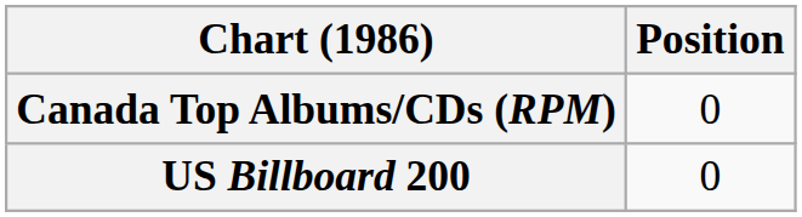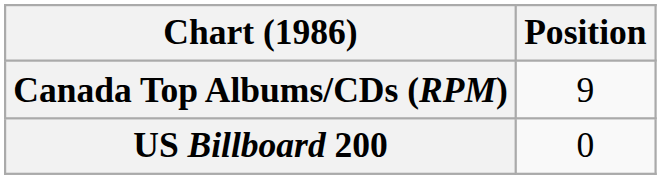 <table class="wikitable plainrowheaders" style="text-align:center">
 <tr>
 <th scope="col">Chart (1986)</th>
 <th scope="col">Position</th>
 </tr>
 <tr>
 <th scope="row">Canada Top Albums/CDs (<em>RPM</em>)</th>
-<td>0</td>
+<td>9</td>
 </tr>
 <tr>
 <th scope="row">US <em>Billboard</em> 200</th>
 <td>0</td>
 </tr>
 </table>
